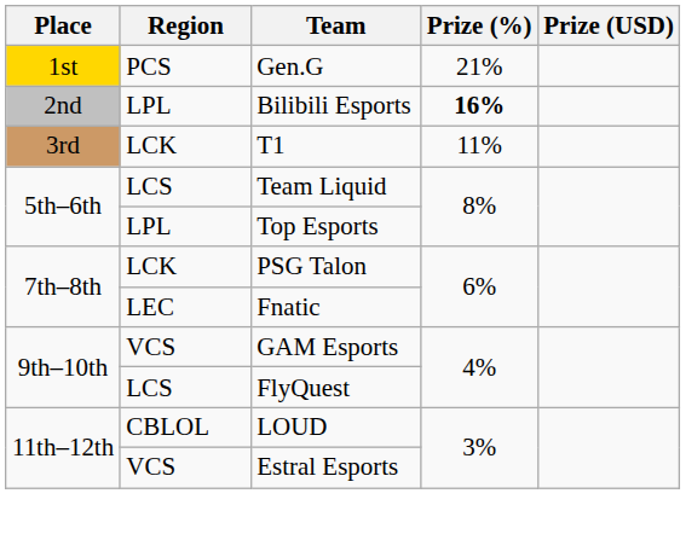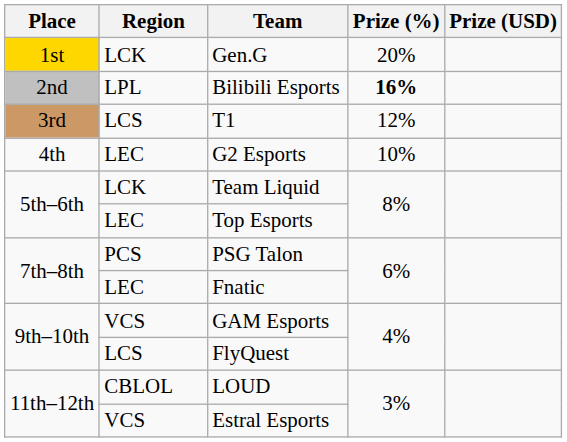 <table class="wikitable" style="text-align: center; white-space:nowrap">
 <tr>
 <th width="65px">Place</th>
 <th width="75px">Region</th>
 <th width="100px">Team</th>
 <th>Prize (%)</th>
 <th>Prize (USD)</th>
 </tr>
 <tr>
 <td style="background:gold;">1st</td>
-<td style="text-align:left;">PCS</td>
+<td style="text-align:left;">LCK</td>
 <td style="text-align:left;">Gen.G</td>
-<td>21%</td>
+<td>20%</td>
 <td></td>
 </tr>
 <tr>
 <td style="background:silver;">2nd</td>
 <td style="text-align:left;">LPL</td>
 <td style="text-align:left;">Bilibili Esports</td>
 <td><strong>16%</strong></td>
 <td></td>
 </tr>
 <tr>
 <td style="background:#c96;">3rd</td>
-<td style="text-align:left;">LCK</td>
+<td style="text-align:left;">LCS</td>
 <td style="text-align:left;">T1</td>
-<td>11%</td>
+<td>12%</td>
+<td></td>
+</tr>
+<tr>
+<td>4th</td>
+<td style="text-align:left;">LEC</td>
+<td style="text-align:left;">G2 Esports</td>
+<td>10%</td>
 <td></td>
 </tr>
 <tr>
 <td rowspan="2">5th–6th</td>
-<td style="text-align:left;">LCS</td>
+<td style="text-align:left;">LCK</td>
 <td style="text-align:left;">Team Liquid</td>
 <td rowspan="2">8%</td>
 <td rowspan="2"></td>
 </tr>
 <tr>
-<td style="text-align:left;">LPL</td>
+<td style="text-align:left;">LEC</td>
 <td style="text-align:left;">Top Esports</td>
 </tr>
 <tr>
 <td rowspan="2">7th–8th</td>
-<td style="text-align:left;">LCK</td>
+<td style="text-align:left;">PCS</td>
 <td style="text-align:left;">PSG Talon</td>
 <td rowspan="2">6%</td>
 <td rowspan="2"></td>
 </tr>
 <tr>
 <td style="text-align:left;">LEC</td>
 <td style="text-align:left;">Fnatic</td>
 </tr>
 <tr>
 <td rowspan="2">9th–10th</td>
 <td style="text-align:left;">VCS</td>
 <td style="text-align:left;">GAM Esports</td>
 <td rowspan="2">4%</td>
 <td rowspan="2"></td>
 </tr>
 <tr>
 <td style="text-align:left;">LCS</td>
 <td style="text-align:left;">FlyQuest</td>
 </tr>
 <tr>
 <td rowspan="2">11th–12th</td>
 <td style="text-align:left;">CBLOL</td>
 <td style="text-align:left;">LOUD</td>
 <td rowspan="2">3%</td>
 <td rowspan="2"></td>
 </tr>
 <tr>
 <td style="text-align:left;">VCS</td>
 <td style="text-align:left;">Estral Esports</td>
 </tr>
 </table>
